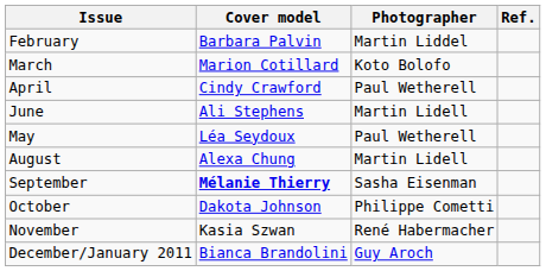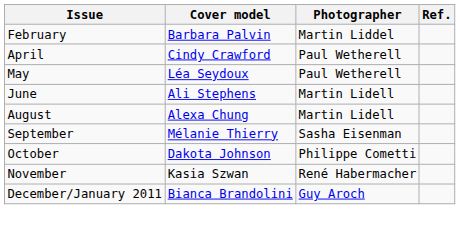 <table class="wikitable">
 <tr>
 <th>Issue</th>
 <th>Cover model</th>
 <th>Photographer</th>
 <th>Ref.</th>
 </tr>
 <tr>
 <td>February</td>
 <td><a href='#'>Barbara Palvin</a></td>
 <td>Martin Liddel</td>
 <td></td>
 </tr>
 <tr>
-<td>March</td>
-<td><a href='#'>Marion Cotillard</a></td>
-<td>Koto Bolofo</td>
+<td>April</td>
+<td><a href='#'>Cindy Crawford</a></td>
+<td>Paul Wetherell</td>
 <td></td>
 </tr>
 <tr>
-<td>April</td>
-<td><a href='#'>Cindy Crawford</a></td>
+<td>May</td>
+<td><a href='#'>Léa Seydoux</a></td>
 <td>Paul Wetherell</td>
 <td></td>
 </tr>
 <tr>
 <td>June</td>
 <td><a href='#'>Ali Stephens</a></td>
 <td>Martin Lidell</td>
 <td></td>
 </tr>
 <tr>
-<td>May</td>
-<td><a href='#'>Léa Seydoux</a></td>
-<td>Paul Wetherell</td>
-<td></td>
-</tr>
-<tr>
 <td>August</td>
 <td><a href='#'>Alexa Chung</a></td>
 <td>Martin Lidell</td>
 <td></td>
 </tr>
 <tr>
 <td>September</td>
-<td><strong><a href='#'>Mélanie Thierry</a></strong></td>
+<td><a href='#'>Mélanie Thierry</a></td>
 <td>Sasha Eisenman</td>
 <td></td>
 </tr>
 <tr>
 <td>October</td>
 <td><a href='#'>Dakota Johnson</a></td>
 <td>Philippe Cometti</td>
 <td></td>
 </tr>
 <tr>
 <td>November</td>
 <td>Kasia Szwan</td>
 <td>René Habermacher</td>
 <td></td>
 </tr>
 <tr>
 <td>December/January 2011</td>
 <td><a href='#'>Bianca Brandolini</a></td>
 <td><a href='#'>Guy Aroch</a></td>
 <td></td>
 </tr>
 </table>
